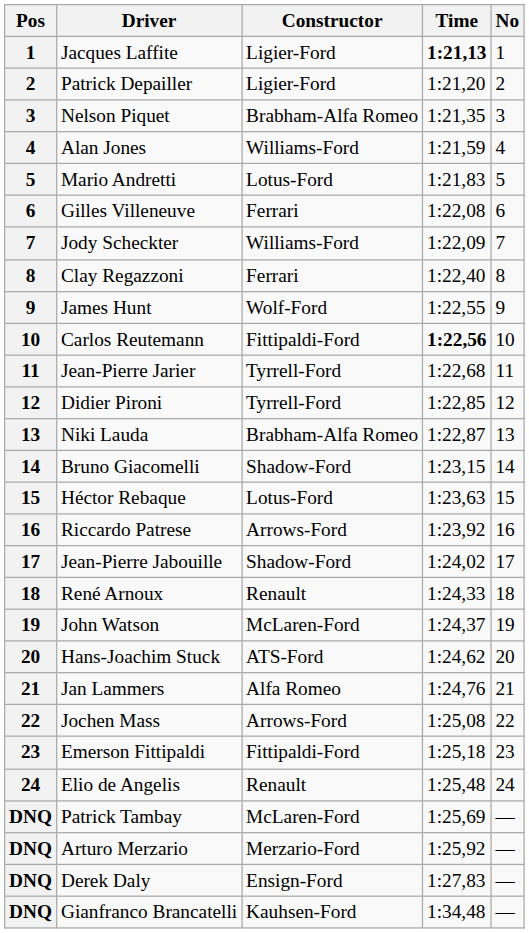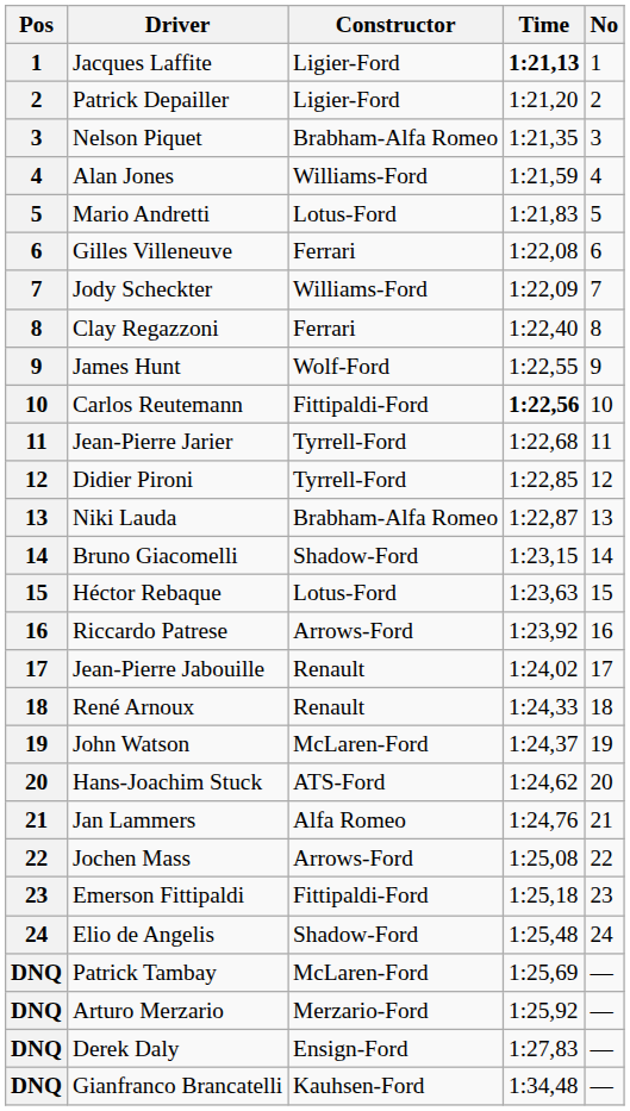 <table class="wikitable sortable" style="font-size:95%;">
 <tr>
 <th>Pos</th>
 <th>Driver</th>
 <th>Constructor</th>
 <th>Time</th>
 <th>No</th>
 </tr>
 <tr>
 <th>1</th>
 <td>Jacques Laffite</td>
 <td>Ligier-Ford</td>
 <td><strong>1:21,13</strong></td>
 <td>1</td>
 </tr>
 <tr>
 <th>2</th>
 <td>Patrick Depailler</td>
 <td>Ligier-Ford</td>
 <td>1:21,20</td>
 <td>2</td>
 </tr>
 <tr>
 <th>3</th>
 <td>Nelson Piquet</td>
 <td>Brabham-Alfa Romeo</td>
 <td>1:21,35</td>
 <td>3</td>
 </tr>
 <tr>
 <th>4</th>
 <td>Alan Jones</td>
 <td>Williams-Ford</td>
 <td>1:21,59</td>
 <td>4</td>
 </tr>
 <tr>
 <th>5</th>
 <td>Mario Andretti</td>
 <td>Lotus-Ford</td>
 <td>1:21,83</td>
 <td>5</td>
 </tr>
 <tr>
 <th>6</th>
 <td>Gilles Villeneuve</td>
 <td>Ferrari</td>
 <td>1:22,08</td>
 <td>6</td>
 </tr>
 <tr>
 <th>7</th>
 <td>Jody Scheckter</td>
 <td>Williams-Ford</td>
 <td>1:22,09</td>
 <td>7</td>
 </tr>
 <tr>
 <th>8</th>
 <td>Clay Regazzoni</td>
 <td>Ferrari</td>
 <td>1:22,40</td>
 <td>8</td>
 </tr>
 <tr>
 <th>9</th>
 <td>James Hunt</td>
 <td>Wolf-Ford</td>
 <td>1:22,55</td>
 <td>9</td>
 </tr>
 <tr>
 <th>10</th>
 <td>Carlos Reutemann</td>
 <td>Fittipaldi-Ford</td>
 <td><strong>1:22,56</strong></td>
 <td>10</td>
 </tr>
 <tr>
 <th>11</th>
 <td>Jean-Pierre Jarier</td>
 <td>Tyrrell-Ford</td>
 <td>1:22,68</td>
 <td>11</td>
 </tr>
 <tr>
 <th>12</th>
 <td>Didier Pironi</td>
 <td>Tyrrell-Ford</td>
 <td>1:22,85</td>
 <td>12</td>
 </tr>
 <tr>
 <th>13</th>
 <td>Niki Lauda</td>
 <td>Brabham-Alfa Romeo</td>
 <td>1:22,87</td>
 <td>13</td>
 </tr>
 <tr>
 <th>14</th>
 <td>Bruno Giacomelli</td>
 <td>Shadow-Ford</td>
 <td>1:23,15</td>
 <td>14</td>
 </tr>
 <tr>
 <th>15</th>
 <td>Héctor Rebaque</td>
 <td>Lotus-Ford</td>
 <td>1:23,63</td>
 <td>15</td>
 </tr>
 <tr>
 <th>16</th>
 <td>Riccardo Patrese</td>
 <td>Arrows-Ford</td>
 <td>1:23,92</td>
 <td>16</td>
 </tr>
 <tr>
 <th>17</th>
 <td>Jean-Pierre Jabouille</td>
-<td>Shadow-Ford</td>
+<td>Renault</td>
 <td>1:24,02</td>
 <td>17</td>
 </tr>
 <tr>
 <th>18</th>
 <td>René Arnoux</td>
 <td>Renault</td>
 <td>1:24,33</td>
 <td>18</td>
 </tr>
 <tr>
 <th>19</th>
 <td>John Watson</td>
 <td>McLaren-Ford</td>
 <td>1:24,37</td>
 <td>19</td>
 </tr>
 <tr>
 <th>20</th>
 <td>Hans-Joachim Stuck</td>
 <td>ATS-Ford</td>
 <td>1:24,62</td>
 <td>20</td>
 </tr>
 <tr>
 <th>21</th>
 <td>Jan Lammers</td>
 <td>Alfa Romeo</td>
 <td>1:24,76</td>
 <td>21</td>
 </tr>
 <tr>
 <th>22</th>
 <td>Jochen Mass</td>
 <td>Arrows-Ford</td>
 <td>1:25,08</td>
 <td>22</td>
 </tr>
 <tr>
 <th>23</th>
 <td>Emerson Fittipaldi</td>
 <td>Fittipaldi-Ford</td>
 <td>1:25,18</td>
 <td>23</td>
 </tr>
 <tr>
 <th>24</th>
 <td>Elio de Angelis</td>
-<td>Renault</td>
+<td>Shadow-Ford</td>
 <td>1:25,48</td>
 <td>24</td>
 </tr>
 <tr>
 <th>DNQ</th>
 <td>Patrick Tambay</td>
 <td>McLaren-Ford</td>
 <td>1:25,69</td>
 <td>—</td>
 </tr>
 <tr>
 <th>DNQ</th>
 <td>Arturo Merzario</td>
 <td>Merzario-Ford</td>
 <td>1:25,92</td>
 <td>—</td>
 </tr>
 <tr>
 <th>DNQ</th>
 <td>Derek Daly</td>
 <td>Ensign-Ford</td>
 <td>1:27,83</td>
 <td>—</td>
 </tr>
 <tr>
 <th>DNQ</th>
 <td>Gianfranco Brancatelli</td>
 <td>Kauhsen-Ford</td>
 <td>1:34,48</td>
 <td>—</td>
 </tr>
 </table>
